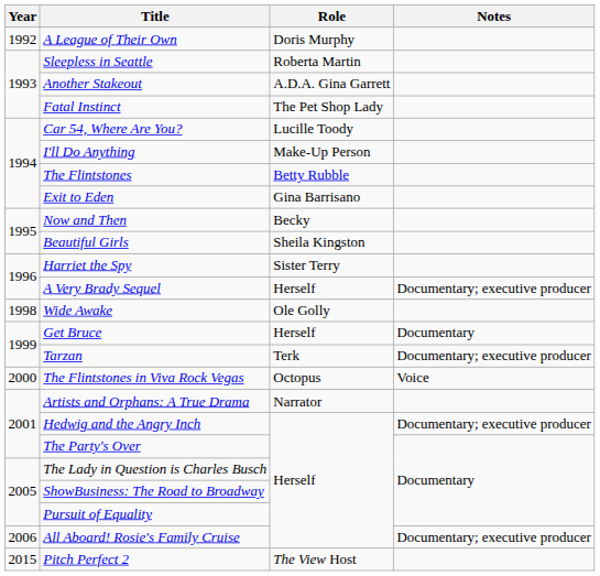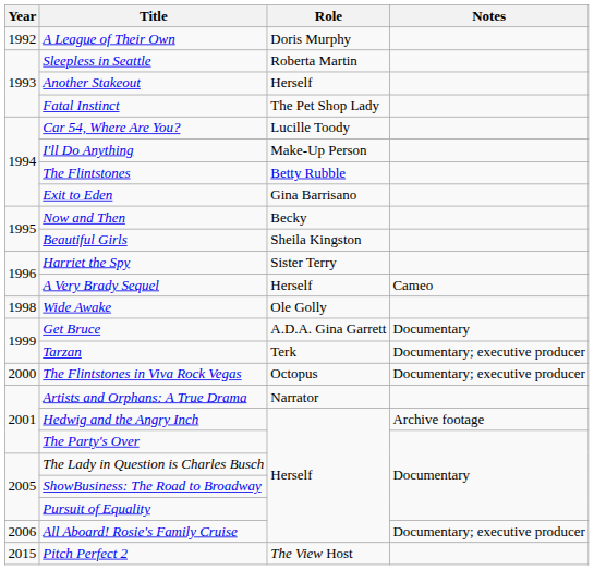 <table class="wikitable sortable">
 <tr>
 <th>Year</th>
 <th>Title</th>
 <th>Role</th>
 <th class="unsortable">Notes</th>
 </tr>
 <tr>
 <td>1992</td>
 <td><em><a href='#'>A League of Their Own</a></em></td>
 <td>Doris Murphy</td>
 <td></td>
 </tr>
 <tr>
 <td rowspan=3>1993</td>
 <td><em><a href='#'>Sleepless in Seattle</a></em></td>
 <td>Roberta Martin</td>
 <td></td>
 </tr>
 <tr>
 <td><em><a href='#'>Another Stakeout</a></em></td>
-<td>A.D.A. Gina Garrett</td>
+<td>Herself</td>
 <td></td>
 </tr>
 <tr>
 <td><em><a href='#'>Fatal Instinct</a></em></td>
 <td>The Pet Shop Lady</td>
 <td></td>
 </tr>
 <tr>
 <td rowspan=4>1994</td>
 <td><em><a href='#'>Car 54, Where Are You?</a></em></td>
 <td>Lucille Toody</td>
 <td></td>
 </tr>
 <tr>
 <td><em><a href='#'>I'll Do Anything</a></em></td>
 <td>Make-Up Person</td>
 <td></td>
 </tr>
 <tr>
 <td><em><a href='#'>The Flintstones</a></em></td>
 <td><a href='#'>Betty Rubble</a></td>
 <td></td>
 </tr>
 <tr>
 <td><em><a href='#'>Exit to Eden</a></em></td>
 <td>Gina Barrisano</td>
 <td></td>
 </tr>
 <tr>
 <td rowspan=2>1995</td>
 <td><em><a href='#'>Now and Then</a></em></td>
 <td>Becky</td>
 <td></td>
 </tr>
 <tr>
 <td><em><a href='#'>Beautiful Girls</a></em></td>
 <td>Sheila Kingston</td>
 <td></td>
 </tr>
 <tr>
 <td rowspan=2>1996</td>
 <td><em><a href='#'>Harriet the Spy</a></em></td>
 <td>Sister Terry</td>
 <td></td>
 </tr>
 <tr>
 <td><em><a href='#'>A Very Brady Sequel</a></em></td>
 <td>Herself</td>
-<td>Documentary; executive producer</td>
+<td>Cameo</td>
 </tr>
 <tr>
 <td>1998</td>
 <td><em><a href='#'>Wide Awake</a></em></td>
 <td>Ole Golly</td>
 <td></td>
 </tr>
 <tr>
 <td rowspan=2>1999</td>
 <td><em><a href='#'>Get Bruce</a></em></td>
-<td>Herself</td>
+<td>A.D.A. Gina Garrett</td>
 <td>Documentary</td>
 </tr>
 <tr>
 <td><em><a href='#'>Tarzan</a></em></td>
 <td>Terk</td>
 <td>Documentary; executive producer</td>
 </tr>
 <tr>
 <td>2000</td>
 <td><em><a href='#'>The Flintstones in Viva Rock Vegas</a></em></td>
 <td>Octopus</td>
-<td>Voice</td>
+<td>Documentary; executive producer</td>
 </tr>
 <tr>
 <td rowspan=3>2001</td>
 <td><em><a href='#'>Artists and Orphans: A True Drama</a></em></td>
 <td>Narrator</td>
 <td></td>
 </tr>
 <tr>
 <td><em><a href='#'>Hedwig and the Angry Inch</a></em></td>
 <td rowspan=6>Herself</td>
-<td>Documentary; executive producer</td>
+<td>Archive footage</td>
 </tr>
 <tr>
 <td><em><a href='#'>The Party's Over</a></em></td>
 <td rowspan=4>Documentary</td>
 </tr>
 <tr>
 <td rowspan=3>2005</td>
 <td><em>The Lady in Question is Charles Busch</em></td>
 </tr>
 <tr>
 <td><em><a href='#'>ShowBusiness: The Road to Broadway</a></em></td>
 </tr>
 <tr>
 <td><em><a href='#'>Pursuit of Equality</a></em></td>
 </tr>
 <tr>
 <td>2006</td>
 <td><em><a href='#'>All Aboard! Rosie's Family Cruise</a></em></td>
 <td>Documentary; executive producer</td>
 </tr>
 <tr>
 <td>2015</td>
 <td><em><a href='#'>Pitch Perfect 2</a></em></td>
 <td><em>The View</em> Host</td>
 <td></td>
 </tr>
 </table>
